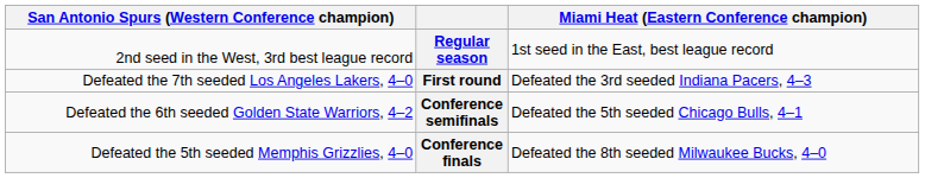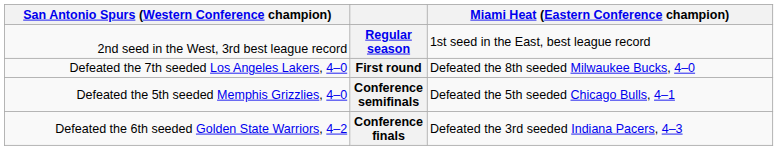 <table style="width:100%; font-size:90%" class="wikitable">
 <tr valign=top>
 <th colspan="2" style="width:45%;"><a href='#'>San Antonio Spurs</a> (<a href='#'>Western Conference</a> champion)</th>
 <th></th>
 <th colspan="2" style="width:45%;"><a href='#'>Miami Heat</a> (<a href='#'>Eastern Conference</a> champion)</th>
 </tr>
 <tr>
 <td align=right><br>2nd seed in the West, 3rd best league record</td>
 <th colspan=2><a href='#'>Regular season</a></th>
 <td> 1st seed in the East, best league record</td>
 </tr>
 <tr>
 <td align=right>Defeated the 7th seeded <a href='#'>Los Angeles Lakers</a>, <a href='#'>4–0</a></td>
 <th colspan=2>First round</th>
-<td align=left>Defeated the 3rd seeded <a href='#'>Indiana Pacers</a>, <a href='#'>4–3</a></td>
+<td align=left>Defeated the 8th seeded <a href='#'>Milwaukee Bucks</a>, <a href='#'>4–0</a></td>
 </tr>
 <tr>
-<td align=right>Defeated the 6th seeded <a href='#'>Golden State Warriors</a>, <a href='#'>4–2</a></td>
+<td align=right>Defeated the 5th seeded <a href='#'>Memphis Grizzlies</a>, <a href='#'>4–0</a></td>
 <th colspan=2>Conference semifinals</th>
 <td align=left>Defeated the 5th seeded <a href='#'>Chicago Bulls</a>, <a href='#'>4–1</a></td>
 </tr>
 <tr>
-<td align=right>Defeated the 5th seeded <a href='#'>Memphis Grizzlies</a>, <a href='#'>4–0</a></td>
+<td align=right>Defeated the 6th seeded <a href='#'>Golden State Warriors</a>, <a href='#'>4–2</a></td>
 <th colspan=2>Conference finals</th>
-<td align=left>Defeated the 8th seeded <a href='#'>Milwaukee Bucks</a>, <a href='#'>4–0</a></td>
+<td align=left>Defeated the 3rd seeded <a href='#'>Indiana Pacers</a>, <a href='#'>4–3</a></td>
 </tr>
 </table>
